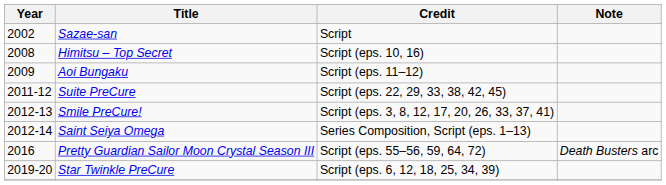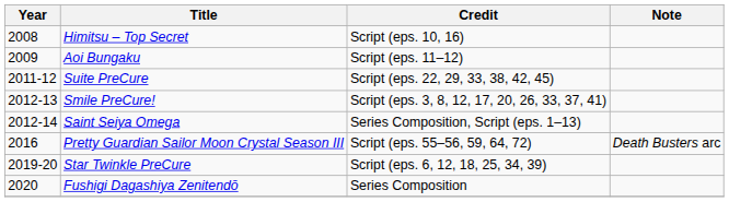 <table class="wikitable">
 <tr>
 <th>Year</th>
 <th>Title</th>
 <th>Credit</th>
 <th>Note</th>
-</tr>
-<tr>
-<td>2002</td>
-<td><em><a href='#'>Sazae-san</a></em></td>
-<td>Script</td>
-<td></td>
 </tr>
 <tr>
 <td>2008</td>
 <td><em><a href='#'>Himitsu – Top Secret</a></em></td>
 <td>Script (eps. 10, 16)</td>
 <td></td>
 </tr>
 <tr>
 <td>2009</td>
 <td><em><a href='#'>Aoi Bungaku</a></em></td>
 <td>Script (eps. 11–12)</td>
 <td></td>
 </tr>
 <tr>
 <td>2011-12</td>
 <td><em><a href='#'>Suite PreCure</a></em></td>
 <td>Script (eps. 22, 29, 33, 38, 42, 45)</td>
 <td></td>
 </tr>
 <tr>
 <td>2012-13</td>
 <td><em><a href='#'>Smile PreCure!</a></em></td>
 <td>Script (eps. 3, 8, 12, 17, 20, 26, 33, 37, 41)</td>
 <td></td>
 </tr>
 <tr>
 <td>2012-14</td>
 <td><em><a href='#'>Saint Seiya Omega</a></em></td>
 <td>Series Composition, Script (eps. 1–13)</td>
 <td></td>
 </tr>
 <tr>
 <td>2016</td>
 <td><em><a href='#'>Pretty Guardian Sailor Moon Crystal Season III</a></em></td>
 <td>Script (eps. 55–56, 59, 64, 72)</td>
 <td><em>Death Busters</em> arc</td>
 </tr>
 <tr>
 <td>2019-20</td>
 <td><em><a href='#'>Star Twinkle PreCure</a></em></td>
 <td>Script (eps. 6, 12, 18, 25, 34, 39)</td>
 <td></td>
 </tr>
 <tr>
+<td>2020</td>
+<td><em><a href='#'>Fushigi Dagashiya Zenitendō</a></em></td>
+<td>Series Composition</td>
+<td></td>
+</tr>
+<tr>
 </tr>
 </table>
